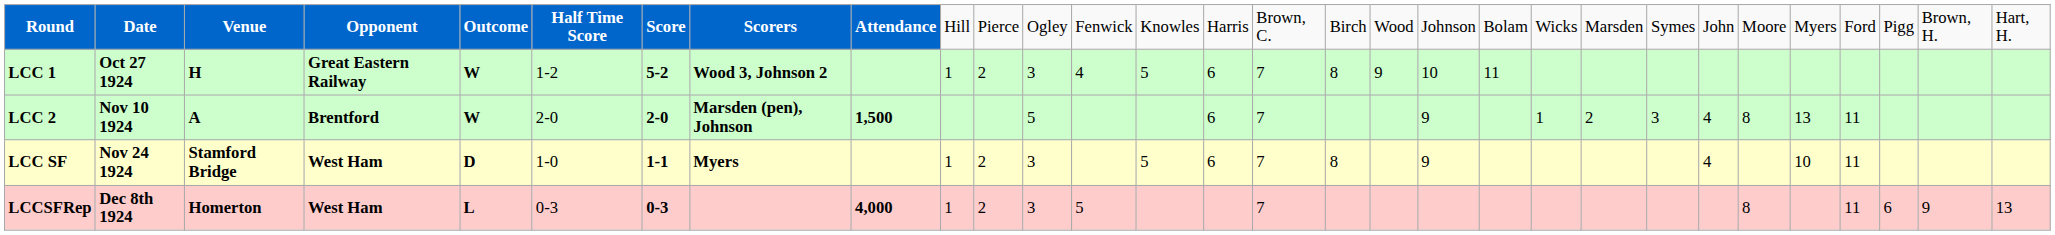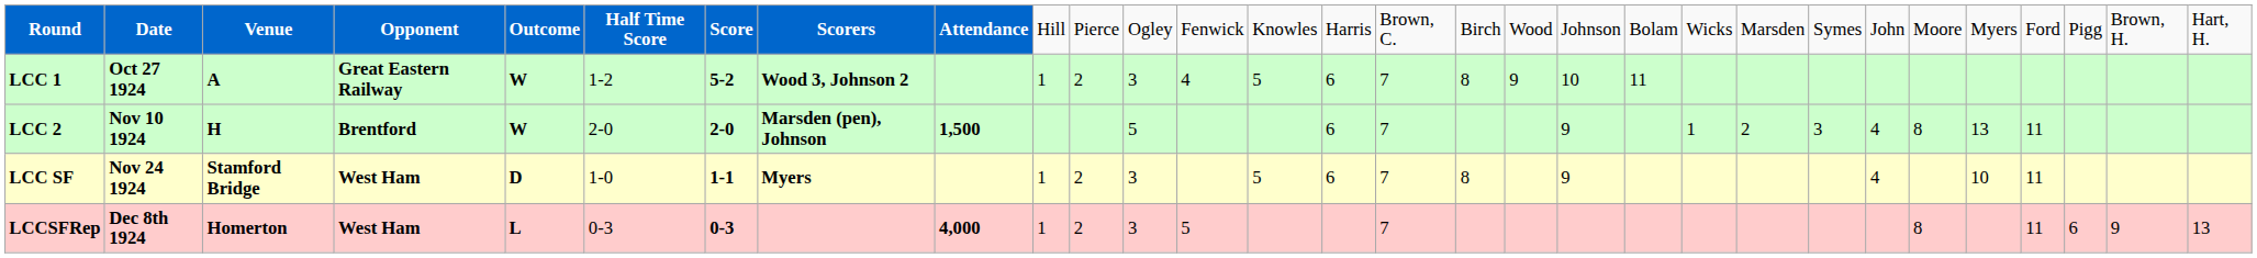 <table class="wikitable">
 <tr>
 <td style="background:#0066CC; color:#FFFFFF; text-align:center;"><strong>Round</strong></td>
 <td style="background:#0066CC; color:#FFFFFF; text-align:center;"><strong>Date</strong></td>
 <td style="background:#0066CC; color:#FFFFFF; text-align:center;"><strong>Venue</strong></td>
 <td style="background:#0066CC; color:#FFFFFF; text-align:center;"><strong>Opponent</strong></td>
 <td style="background:#0066CC; color:#FFFFFF; text-align:center;"><strong>Outcome</strong></td>
 <td style="background:#0066CC; color:#FFFFFF; text-align:center;"><strong>Half Time Score</strong></td>
 <td style="background:#0066CC; color:#FFFFFF; text-align:center;"><strong>Score</strong></td>
 <td style="background:#0066CC; color:#FFFFFF; text-align:center;"><strong>Scorers</strong></td>
 <td style="background:#0066CC; color:#FFFFFF; text-align:center;"><strong>Attendance</strong></td>
 <td>Hill</td>
 <td>Pierce</td>
 <td>Ogley</td>
 <td>Fenwick</td>
 <td>Knowles</td>
 <td>Harris</td>
 <td>Brown, C.</td>
 <td>Birch</td>
 <td>Wood</td>
 <td>Johnson</td>
 <td>Bolam</td>
 <td>Wicks</td>
 <td>Marsden</td>
 <td>Symes</td>
 <td>John</td>
 <td>Moore</td>
 <td>Myers</td>
 <td>Ford</td>
 <td>Pigg</td>
 <td>Brown, H.</td>
 <td>Hart, H.</td>
 </tr>
 <tr bgcolor="#CCFFCC">
 <td><strong>LCC 1</strong></td>
 <td><strong>Oct 27 1924</strong></td>
-<td><strong>H</strong></td>
+<td><strong>A</strong></td>
 <td><strong>Great Eastern Railway</strong></td>
 <td><strong>W</strong></td>
 <td>1-2</td>
 <td><strong>5-2</strong></td>
 <td><strong>Wood 3, Johnson 2</strong></td>
 <td></td>
 <td>1</td>
 <td>2</td>
 <td>3</td>
 <td>4</td>
 <td>5</td>
 <td>6</td>
 <td>7</td>
 <td>8</td>
 <td>9</td>
 <td>10</td>
 <td>11</td>
 <td></td>
 <td></td>
 <td></td>
 <td></td>
 <td></td>
 <td></td>
 <td></td>
 <td></td>
 <td></td>
 <td></td>
 </tr>
 <tr bgcolor="#CCFFCC">
 <td><strong>LCC 2</strong></td>
 <td><strong>Nov 10 1924</strong></td>
-<td><strong>A</strong></td>
+<td><strong>H</strong></td>
 <td><strong>Brentford</strong></td>
 <td><strong>W</strong></td>
 <td>2-0</td>
 <td><strong>2-0</strong></td>
 <td><strong>Marsden (pen), Johnson</strong></td>
 <td><strong>1,500</strong></td>
 <td></td>
 <td></td>
 <td>5</td>
 <td></td>
 <td></td>
 <td>6</td>
 <td>7</td>
 <td></td>
 <td></td>
 <td>9</td>
 <td></td>
 <td>1</td>
 <td>2</td>
 <td>3</td>
 <td>4</td>
 <td>8</td>
 <td>13</td>
 <td>11</td>
 <td></td>
 <td></td>
 <td></td>
 </tr>
 <tr bgcolor="#FFFFCC">
 <td><strong>LCC SF</strong></td>
 <td><strong>Nov 24 1924</strong></td>
 <td><strong>Stamford Bridge</strong></td>
 <td><strong>West Ham</strong></td>
 <td><strong>D</strong></td>
 <td>1-0</td>
 <td><strong>1-1</strong></td>
 <td><strong>Myers</strong></td>
 <td></td>
 <td>1</td>
 <td>2</td>
 <td>3</td>
 <td></td>
 <td>5</td>
 <td>6</td>
 <td>7</td>
 <td>8</td>
 <td></td>
 <td>9</td>
 <td></td>
 <td></td>
 <td></td>
 <td></td>
 <td>4</td>
 <td></td>
 <td>10</td>
 <td>11</td>
 <td></td>
 <td></td>
 <td></td>
 </tr>
 <tr bgcolor="#FFCCCC">
 <td><strong>LCCSFRep</strong></td>
 <td><strong>Dec 8th 1924</strong></td>
 <td><strong>Homerton</strong></td>
 <td><strong>West Ham</strong></td>
 <td><strong>L</strong></td>
 <td>0-3</td>
 <td><strong>0-3</strong></td>
 <td></td>
 <td><strong>4,000</strong></td>
 <td>1</td>
 <td>2</td>
 <td>3</td>
 <td>5</td>
 <td></td>
 <td></td>
 <td>7</td>
 <td></td>
 <td></td>
 <td></td>
 <td></td>
 <td></td>
 <td></td>
 <td></td>
 <td></td>
 <td>8</td>
 <td></td>
 <td>11</td>
 <td>6</td>
 <td>9</td>
 <td>13</td>
 </tr>
 </table>
